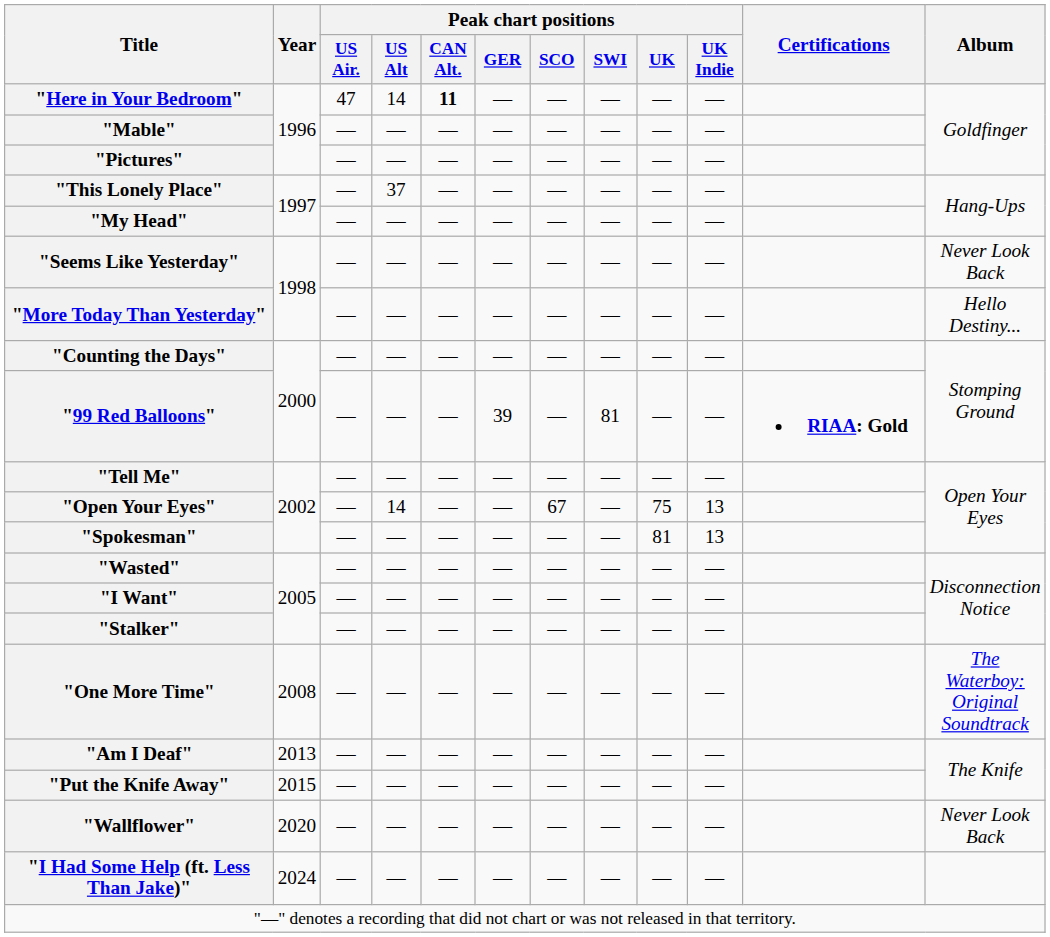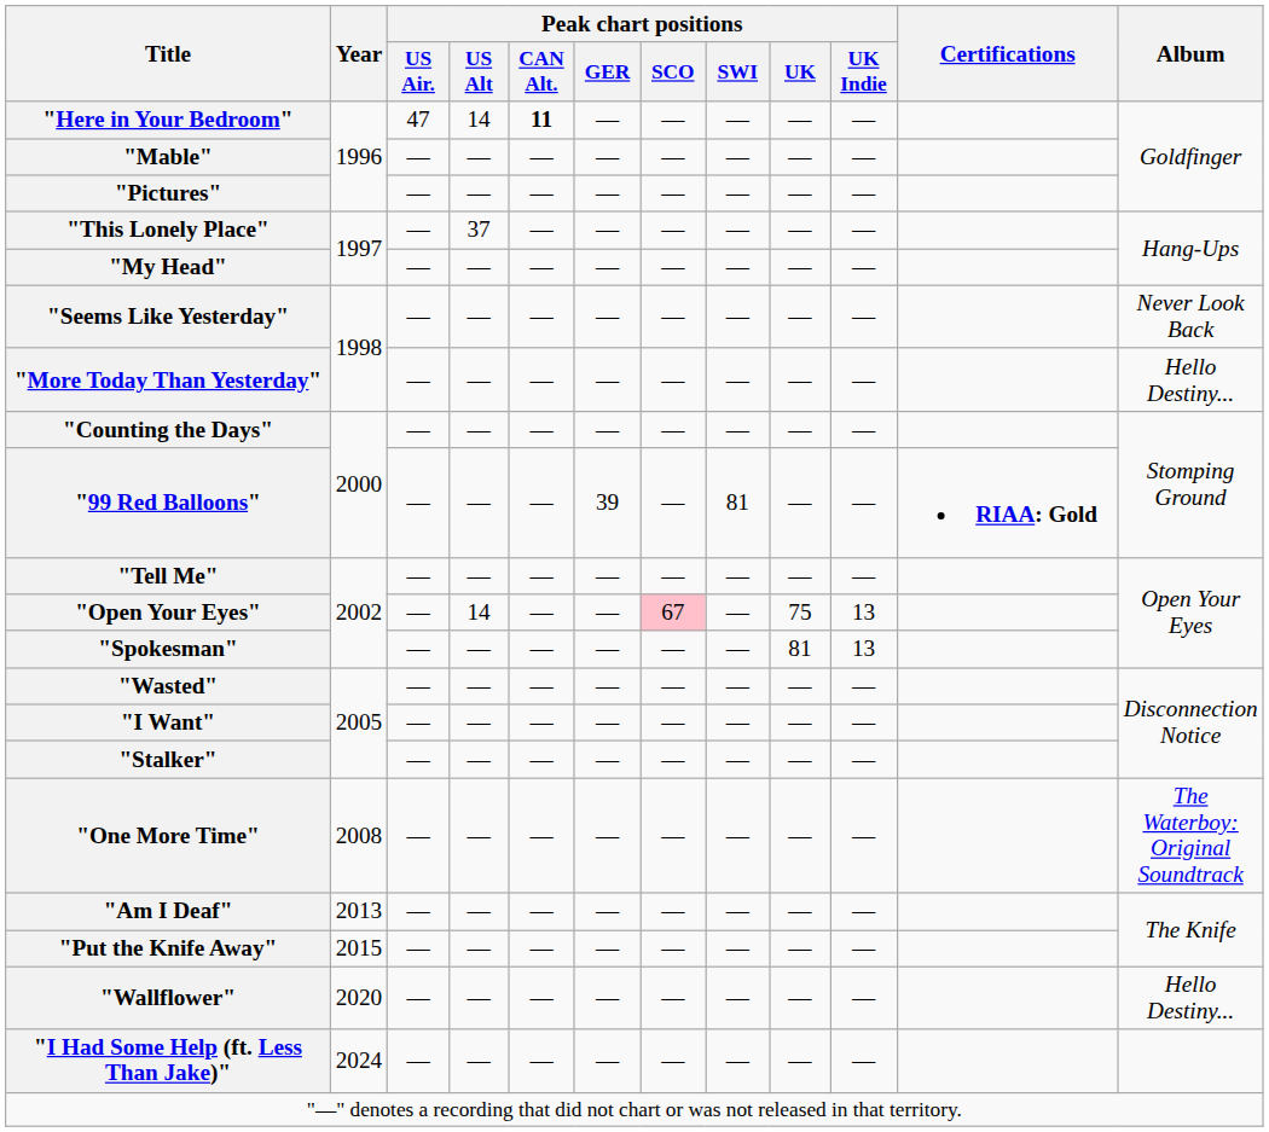 <table class="wikitable plainrowheaders" style="text-align:center;">
 <tr>
 <th scope="col" rowspan="2" style="width:18em;">Title</th>
 <th scope="col" rowspan="2">Year</th>
 <th scope="col" colspan="8">Peak chart positions</th>
 <th scope="col" rowspan="2" style="width:11em;"><a href='#'>Certifications</a></th>
 <th scope="col" rowspan="2">Album</th>
 </tr>
 <tr>
 <th scope="col" style="width:3em;font-size:90%;"><a href='#'>US<br>Air.</a><br></th>
 <th scope="col" style="width:3em;font-size:90%;"><a href='#'>US<br>Alt</a><br></th>
 <th scope="col" style="width:3em;font-size:90%;"><a href='#'>CAN<br>Alt.</a><br></th>
 <th scope="col" style="width:3em;font-size:90%;"><a href='#'>GER</a><br></th>
 <th scope="col" style="width:3em;font-size:90%;"><a href='#'>SCO</a><br></th>
 <th scope="col" style="width:3em;font-size:90%;"><a href='#'>SWI</a><br></th>
 <th scope="col" style="width:3em;font-size:90%;"><a href='#'>UK</a><br></th>
 <th scope="col" style="width:3em;font-size:90%;"><a href='#'>UK<br>Indie</a><br></th>
 </tr>
 <tr>
 <th scope="row">"<a href='#'>Here in Your Bedroom</a>"</th>
 <td rowspan="3">1996</td>
 <td>47</td>
 <td>14</td>
 <td><strong>11</strong></td>
 <td>—</td>
 <td>—</td>
 <td>—</td>
 <td>—</td>
 <td>—</td>
 <td></td>
 <td rowspan="3"><em>Goldfinger</em></td>
 </tr>
 <tr>
 <th scope="row">"Mable"</th>
 <td>—</td>
 <td>—</td>
 <td>—</td>
 <td>—</td>
 <td>—</td>
 <td>—</td>
 <td>—</td>
 <td>—</td>
 <td></td>
 </tr>
 <tr>
 <th scope="row">"Pictures"</th>
 <td>—</td>
 <td>—</td>
 <td>—</td>
 <td>—</td>
 <td>—</td>
 <td>—</td>
 <td>—</td>
 <td>—</td>
 <td></td>
 </tr>
 <tr>
 <th scope="row">"This Lonely Place"</th>
 <td rowspan="2">1997</td>
 <td>—</td>
 <td>37</td>
 <td>—</td>
 <td>—</td>
 <td>—</td>
 <td>—</td>
 <td>—</td>
 <td>—</td>
 <td></td>
 <td rowspan="2"><em>Hang-Ups</em></td>
 </tr>
 <tr>
 <th scope="row">"My Head"</th>
 <td>—</td>
 <td>—</td>
 <td>—</td>
 <td>—</td>
 <td>—</td>
 <td>—</td>
 <td>—</td>
 <td>—</td>
 <td></td>
 </tr>
 <tr>
 <th scope="row">"Seems Like Yesterday"</th>
 <td rowspan="2">1998</td>
 <td>—</td>
 <td>—</td>
 <td>—</td>
 <td>—</td>
 <td>—</td>
 <td>—</td>
 <td>—</td>
 <td>—</td>
 <td></td>
 <td><em>Never Look Back</em></td>
 </tr>
 <tr>
 <th scope="row">"<a href='#'>More Today Than Yesterday</a>"</th>
 <td>—</td>
 <td>—</td>
 <td>—</td>
 <td>—</td>
 <td>—</td>
 <td>—</td>
 <td>—</td>
 <td>—</td>
 <td></td>
 <td><em>Hello Destiny...</em></td>
 </tr>
 <tr>
 <th scope="row">"Counting the Days"</th>
 <td rowspan="2">2000</td>
 <td>—</td>
 <td>—</td>
 <td>—</td>
 <td>—</td>
 <td>—</td>
 <td>—</td>
 <td>—</td>
 <td>—</td>
 <td></td>
 <td rowspan="2"><em>Stomping Ground</em></td>
 </tr>
 <tr>
 <th scope="row">"<a href='#'>99 Red Balloons</a>"</th>
 <td>—</td>
 <td>—</td>
 <td>—</td>
 <td>39</td>
 <td>—</td>
 <td>81</td>
 <td>—</td>
 <td>—</td>
 <td><strong><br><ul><li><a href='#'>RIAA</a>: Gold</li></ul></strong></td>
 </tr>
 <tr>
 <th scope="row">"Tell Me"</th>
 <td rowspan="3">2002</td>
 <td>—</td>
 <td>—</td>
 <td>—</td>
 <td>—</td>
 <td>—</td>
 <td>—</td>
 <td>—</td>
 <td>—</td>
 <td></td>
 <td rowspan="3"><em>Open Your Eyes</em></td>
 </tr>
 <tr>
 <th scope="row">"Open Your Eyes"</th>
 <td>—</td>
 <td>14</td>
 <td>—</td>
 <td>—</td>
-<td>67</td>
+<td style="background: pink;">67</td>
 <td>—</td>
 <td>75</td>
 <td>13</td>
 <td></td>
 </tr>
 <tr>
 <th scope="row">"Spokesman"</th>
 <td>—</td>
 <td>—</td>
 <td>—</td>
 <td>—</td>
 <td>—</td>
 <td>—</td>
 <td>81</td>
 <td>13</td>
 <td></td>
 </tr>
 <tr>
 <th scope="row">"Wasted"</th>
 <td rowspan="3">2005</td>
 <td>—</td>
 <td>—</td>
 <td>—</td>
 <td>—</td>
 <td>—</td>
 <td>—</td>
 <td>—</td>
 <td>—</td>
 <td></td>
 <td rowspan="3"><em>Disconnection Notice</em></td>
 </tr>
 <tr>
 <th scope="row">"I Want"</th>
 <td>—</td>
 <td>—</td>
 <td>—</td>
 <td>—</td>
 <td>—</td>
 <td>—</td>
 <td>—</td>
 <td>—</td>
 <td></td>
 </tr>
 <tr>
 <th scope="row">"Stalker"</th>
 <td>—</td>
 <td>—</td>
 <td>—</td>
 <td>—</td>
 <td>—</td>
 <td>—</td>
 <td>—</td>
 <td>—</td>
 <td></td>
 </tr>
 <tr>
 <th scope="row">"One More Time"</th>
 <td>2008</td>
 <td>—</td>
 <td>—</td>
 <td>—</td>
 <td>—</td>
 <td>—</td>
 <td>—</td>
 <td>—</td>
 <td>—</td>
 <td></td>
 <td><em><a href='#'>The Waterboy: Original Soundtrack</a></em></td>
 </tr>
 <tr>
 <th scope="row">"Am I Deaf"</th>
 <td>2013</td>
 <td>—</td>
 <td>—</td>
 <td>—</td>
 <td>—</td>
 <td>—</td>
 <td>—</td>
 <td>—</td>
 <td>—</td>
 <td></td>
 <td rowspan="2"><em>The Knife</em></td>
 </tr>
 <tr>
 <th scope="row">"Put the Knife Away"</th>
 <td>2015</td>
 <td>—</td>
 <td>—</td>
 <td>—</td>
 <td>—</td>
 <td>—</td>
 <td>—</td>
 <td>—</td>
 <td>—</td>
 <td></td>
 </tr>
 <tr>
 <th scope="row">"Wallflower"</th>
 <td>2020</td>
 <td>—</td>
 <td>—</td>
 <td>—</td>
 <td>—</td>
 <td>—</td>
 <td>—</td>
 <td>—</td>
 <td>—</td>
 <td></td>
-<td><em>Never Look Back</em></td>
+<td><em>Hello Destiny...</em></td>
 </tr>
 <tr>
 <th scope="row">"<a href='#'>I Had Some Help</a> (ft. <a href='#'>Less Than Jake</a>)"</th>
 <td>2024</td>
 <td>—</td>
 <td>—</td>
 <td>—</td>
 <td>—</td>
 <td>—</td>
 <td>—</td>
 <td>—</td>
 <td>—</td>
 <td></td>
 <td></td>
 </tr>
 <tr>
 <td colspan="12" style="font-size:90%">"—" denotes a recording that did not chart or was not released in that territory.</td>
 </tr>
 </table>
